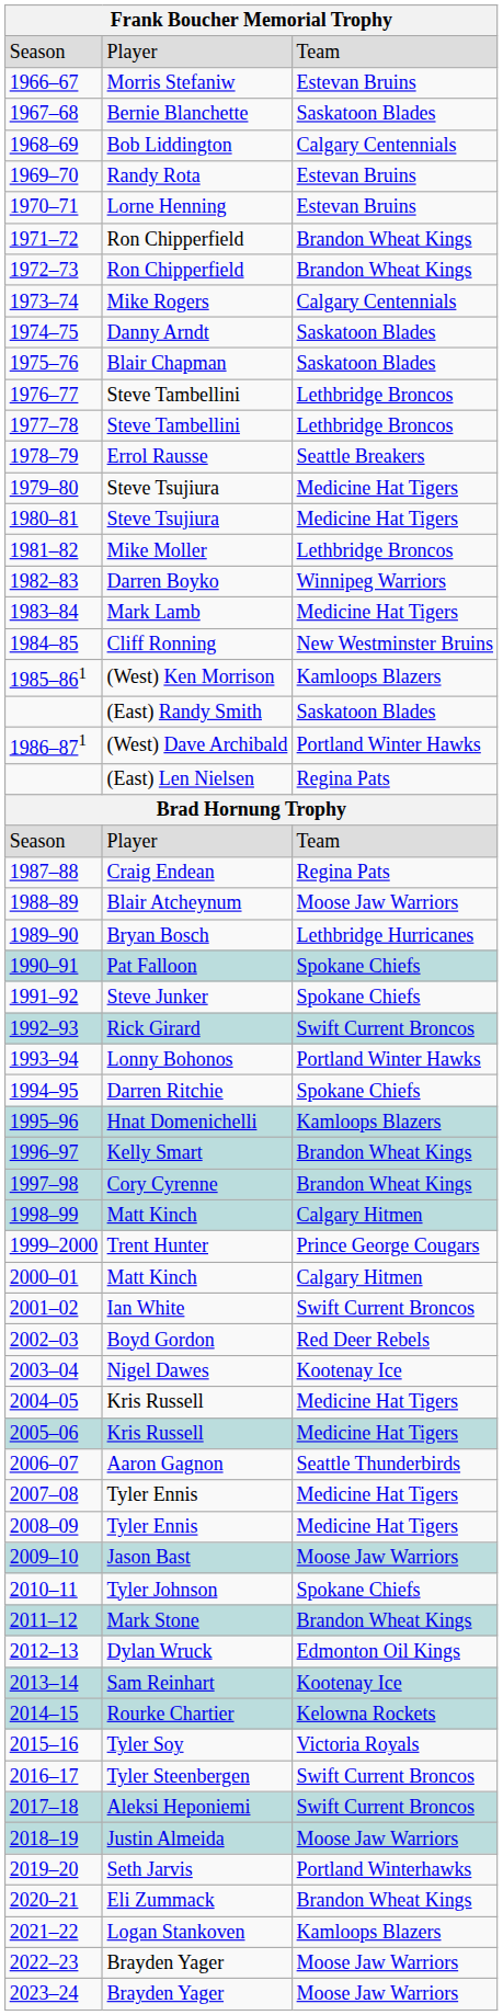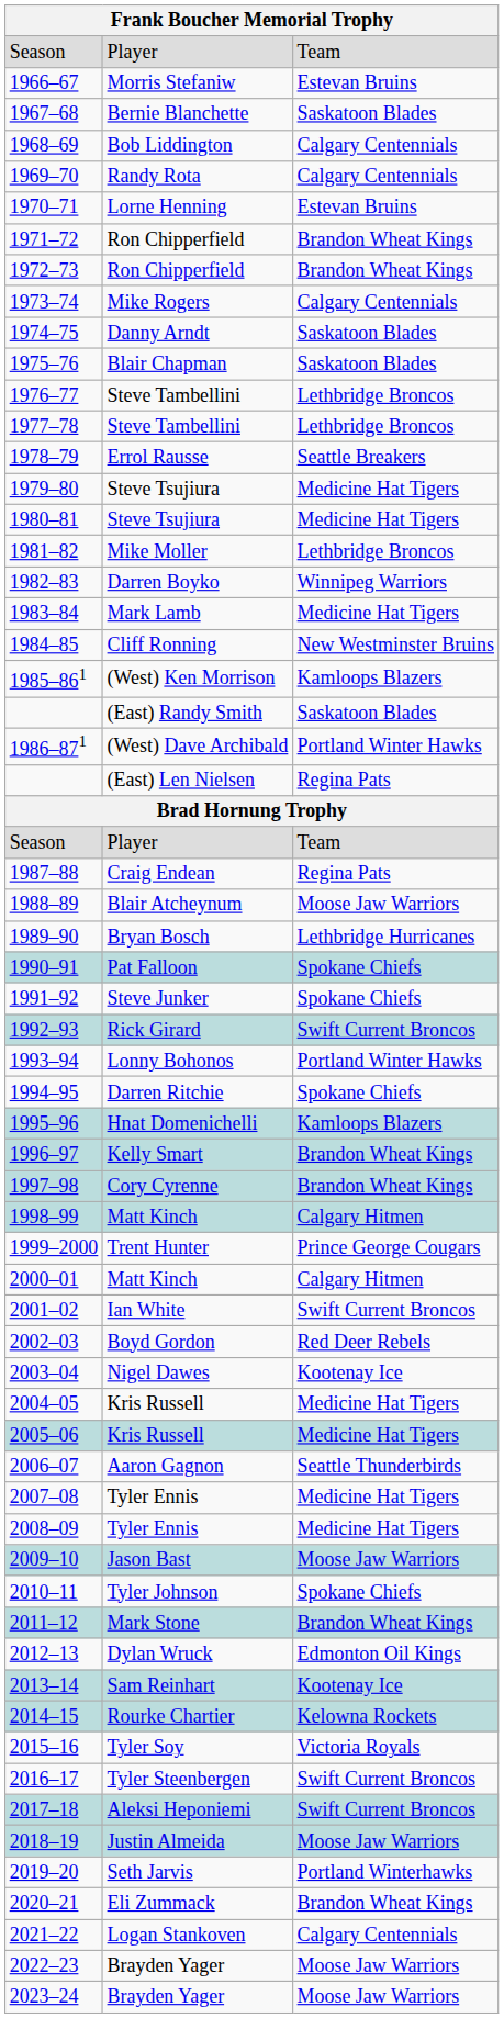 <table class="wikitable">
 <tr>
 <th colspan="3">Frank Boucher Memorial Trophy</th>
 </tr>
 <tr bgcolor="#dddddd">
 <td>Season</td>
 <td>Player</td>
 <td>Team</td>
 </tr>
 <tr>
 <td><a href='#'>1966–67</a></td>
 <td><a href='#'>Morris Stefaniw</a></td>
 <td><a href='#'>Estevan Bruins</a></td>
 </tr>
 <tr>
 <td><a href='#'>1967–68</a></td>
 <td><a href='#'>Bernie Blanchette</a></td>
 <td><a href='#'>Saskatoon Blades</a></td>
 </tr>
 <tr>
 <td><a href='#'>1968–69</a></td>
 <td><a href='#'>Bob Liddington</a></td>
 <td><a href='#'>Calgary Centennials</a></td>
 </tr>
 <tr>
 <td><a href='#'>1969–70</a></td>
 <td><a href='#'>Randy Rota</a></td>
-<td><a href='#'>Estevan Bruins</a></td>
+<td><a href='#'>Calgary Centennials</a></td>
 </tr>
 <tr>
 <td><a href='#'>1970–71</a></td>
 <td><a href='#'>Lorne Henning</a></td>
 <td><a href='#'>Estevan Bruins</a></td>
 </tr>
 <tr>
 <td><a href='#'>1971–72</a></td>
 <td>Ron Chipperfield</td>
 <td><a href='#'>Brandon Wheat Kings</a></td>
 </tr>
 <tr>
 <td><a href='#'>1972–73</a></td>
 <td><a href='#'>Ron Chipperfield</a></td>
 <td><a href='#'>Brandon Wheat Kings</a></td>
 </tr>
 <tr>
 <td><a href='#'>1973–74</a></td>
 <td><a href='#'>Mike Rogers</a></td>
 <td><a href='#'>Calgary Centennials</a></td>
 </tr>
 <tr>
 <td><a href='#'>1974–75</a></td>
 <td><a href='#'>Danny Arndt</a></td>
 <td><a href='#'>Saskatoon Blades</a></td>
 </tr>
 <tr>
 <td><a href='#'>1975–76</a></td>
 <td><a href='#'>Blair Chapman</a></td>
 <td><a href='#'>Saskatoon Blades</a></td>
 </tr>
 <tr>
 <td><a href='#'>1976–77</a></td>
 <td>Steve Tambellini</td>
 <td><a href='#'>Lethbridge Broncos</a></td>
 </tr>
 <tr>
 <td><a href='#'>1977–78</a></td>
 <td><a href='#'>Steve Tambellini</a></td>
 <td><a href='#'>Lethbridge Broncos</a></td>
 </tr>
 <tr>
 <td><a href='#'>1978–79</a></td>
 <td><a href='#'>Errol Rausse</a></td>
 <td><a href='#'>Seattle Breakers</a></td>
 </tr>
 <tr>
 <td><a href='#'>1979–80</a></td>
 <td>Steve Tsujiura</td>
 <td><a href='#'>Medicine Hat Tigers</a></td>
 </tr>
 <tr>
 <td><a href='#'>1980–81</a></td>
 <td><a href='#'>Steve Tsujiura</a></td>
 <td><a href='#'>Medicine Hat Tigers</a></td>
 </tr>
 <tr>
 <td><a href='#'>1981–82</a></td>
 <td><a href='#'>Mike Moller</a></td>
 <td><a href='#'>Lethbridge Broncos</a></td>
 </tr>
 <tr>
 <td><a href='#'>1982–83</a></td>
 <td><a href='#'>Darren Boyko</a></td>
 <td><a href='#'>Winnipeg Warriors</a></td>
 </tr>
 <tr>
 <td><a href='#'>1983–84</a></td>
 <td><a href='#'>Mark Lamb</a></td>
 <td><a href='#'>Medicine Hat Tigers</a></td>
 </tr>
 <tr>
 <td><a href='#'>1984–85</a></td>
 <td><a href='#'>Cliff Ronning</a></td>
 <td><a href='#'>New Westminster Bruins</a></td>
 </tr>
 <tr>
 <td><a href='#'>1985–86</a><sup>1</sup></td>
 <td>(West) <a href='#'>Ken Morrison</a></td>
 <td><a href='#'>Kamloops Blazers</a></td>
 </tr>
 <tr>
 <td></td>
 <td>(East) <a href='#'>Randy Smith</a></td>
 <td><a href='#'>Saskatoon Blades</a></td>
 </tr>
 <tr>
 <td><a href='#'>1986–87</a><sup>1</sup></td>
 <td>(West) <a href='#'>Dave Archibald</a></td>
 <td><a href='#'>Portland Winter Hawks</a></td>
 </tr>
 <tr>
 <td></td>
 <td>(East) <a href='#'>Len Nielsen</a></td>
 <td><a href='#'>Regina Pats</a></td>
 </tr>
 <tr bgcolor="#dddddd">
 <th colspan="3">Brad Hornung Trophy</th>
 </tr>
 <tr bgcolor="#dddddd">
 <td>Season</td>
 <td>Player</td>
 <td>Team</td>
 </tr>
 <tr>
 <td><a href='#'>1987–88</a></td>
 <td><a href='#'>Craig Endean</a></td>
 <td><a href='#'>Regina Pats</a></td>
 </tr>
 <tr>
 <td><a href='#'>1988–89</a></td>
 <td><a href='#'>Blair Atcheynum</a></td>
 <td><a href='#'>Moose Jaw Warriors</a></td>
 </tr>
 <tr>
 <td><a href='#'>1989–90</a></td>
 <td><a href='#'>Bryan Bosch</a></td>
 <td><a href='#'>Lethbridge Hurricanes</a></td>
 </tr>
 <tr bgcolor="#bbdddd">
 <td><a href='#'>1990–91</a></td>
 <td><a href='#'>Pat Falloon</a></td>
 <td><a href='#'>Spokane Chiefs</a></td>
 </tr>
 <tr>
 <td><a href='#'>1991–92</a></td>
 <td><a href='#'>Steve Junker</a></td>
 <td><a href='#'>Spokane Chiefs</a></td>
 </tr>
 <tr bgcolor="#bbdddd">
 <td><a href='#'>1992–93</a></td>
 <td><a href='#'>Rick Girard</a></td>
 <td><a href='#'>Swift Current Broncos</a></td>
 </tr>
 <tr>
 <td><a href='#'>1993–94</a></td>
 <td><a href='#'>Lonny Bohonos</a></td>
 <td><a href='#'>Portland Winter Hawks</a></td>
 </tr>
 <tr>
 <td><a href='#'>1994–95</a></td>
 <td><a href='#'>Darren Ritchie</a></td>
 <td><a href='#'>Spokane Chiefs</a></td>
 </tr>
 <tr bgcolor="#bbdddd">
 <td><a href='#'>1995–96</a></td>
 <td><a href='#'>Hnat Domenichelli</a></td>
 <td><a href='#'>Kamloops Blazers</a></td>
 </tr>
 <tr bgcolor="#bbdddd">
 <td><a href='#'>1996–97</a></td>
 <td><a href='#'>Kelly Smart</a></td>
 <td><a href='#'>Brandon Wheat Kings</a></td>
 </tr>
 <tr bgcolor="#bbdddd">
 <td><a href='#'>1997–98</a></td>
 <td><a href='#'>Cory Cyrenne</a></td>
 <td><a href='#'>Brandon Wheat Kings</a></td>
 </tr>
 <tr bgcolor="#bbdddd">
 <td><a href='#'>1998–99</a></td>
 <td><a href='#'>Matt Kinch</a></td>
 <td><a href='#'>Calgary Hitmen</a></td>
 </tr>
 <tr>
 <td><a href='#'>1999–2000</a></td>
 <td><a href='#'>Trent Hunter</a></td>
 <td><a href='#'>Prince George Cougars</a></td>
 </tr>
 <tr>
 <td><a href='#'>2000–01</a></td>
 <td><a href='#'>Matt Kinch</a></td>
 <td><a href='#'>Calgary Hitmen</a></td>
 </tr>
 <tr>
 <td><a href='#'>2001–02</a></td>
 <td><a href='#'>Ian White</a></td>
 <td><a href='#'>Swift Current Broncos</a></td>
 </tr>
 <tr>
 <td><a href='#'>2002–03</a></td>
 <td><a href='#'>Boyd Gordon</a></td>
 <td><a href='#'>Red Deer Rebels</a></td>
 </tr>
 <tr>
 <td><a href='#'>2003–04</a></td>
 <td><a href='#'>Nigel Dawes</a></td>
 <td><a href='#'>Kootenay Ice</a></td>
 </tr>
 <tr>
 <td><a href='#'>2004–05</a></td>
 <td>Kris Russell</td>
 <td><a href='#'>Medicine Hat Tigers</a></td>
 </tr>
 <tr bgcolor="#bbdddd">
 <td><a href='#'>2005–06</a></td>
 <td><a href='#'>Kris Russell</a></td>
 <td><a href='#'>Medicine Hat Tigers</a></td>
 </tr>
 <tr>
 <td><a href='#'>2006–07</a></td>
 <td><a href='#'>Aaron Gagnon</a></td>
 <td><a href='#'>Seattle Thunderbirds</a></td>
 </tr>
 <tr>
 <td><a href='#'>2007–08</a></td>
 <td>Tyler Ennis</td>
 <td><a href='#'>Medicine Hat Tigers</a></td>
 </tr>
 <tr>
 <td><a href='#'>2008–09</a></td>
 <td><a href='#'>Tyler Ennis</a></td>
 <td><a href='#'>Medicine Hat Tigers</a></td>
 </tr>
 <tr bgcolor="#bbdddd">
 <td><a href='#'>2009–10</a></td>
 <td><a href='#'>Jason Bast</a></td>
 <td><a href='#'>Moose Jaw Warriors</a></td>
 </tr>
 <tr>
 <td><a href='#'>2010–11</a></td>
 <td><a href='#'>Tyler Johnson</a></td>
 <td><a href='#'>Spokane Chiefs</a></td>
 </tr>
 <tr bgcolor="#bbdddd">
 <td><a href='#'>2011–12</a></td>
 <td><a href='#'>Mark Stone</a></td>
 <td><a href='#'>Brandon Wheat Kings</a></td>
 </tr>
 <tr>
 <td><a href='#'>2012–13</a></td>
 <td><a href='#'>Dylan Wruck</a></td>
 <td><a href='#'>Edmonton Oil Kings</a></td>
 </tr>
 <tr bgcolor="#bbdddd">
 <td><a href='#'>2013–14</a></td>
 <td><a href='#'>Sam Reinhart</a></td>
 <td><a href='#'>Kootenay Ice</a></td>
 </tr>
 <tr bgcolor="#bbdddd">
 <td><a href='#'>2014–15</a></td>
 <td><a href='#'>Rourke Chartier</a></td>
 <td><a href='#'>Kelowna Rockets</a></td>
 </tr>
 <tr>
 <td><a href='#'>2015–16</a></td>
 <td><a href='#'>Tyler Soy</a></td>
 <td><a href='#'>Victoria Royals</a></td>
 </tr>
 <tr>
 <td><a href='#'>2016–17</a></td>
 <td><a href='#'>Tyler Steenbergen</a></td>
 <td><a href='#'>Swift Current Broncos</a></td>
 </tr>
 <tr bgcolor="#bbdddd">
 <td><a href='#'>2017–18</a></td>
 <td><a href='#'>Aleksi Heponiemi</a></td>
 <td><a href='#'>Swift Current Broncos</a></td>
 </tr>
 <tr bgcolor="#bbdddd">
 <td><a href='#'>2018–19</a></td>
 <td><a href='#'>Justin Almeida</a></td>
 <td><a href='#'>Moose Jaw Warriors</a></td>
 </tr>
 <tr>
 <td><a href='#'>2019–20</a></td>
 <td><a href='#'>Seth Jarvis</a></td>
 <td><a href='#'>Portland Winterhawks</a></td>
 </tr>
 <tr>
 <td><a href='#'>2020–21</a></td>
 <td><a href='#'>Eli Zummack</a></td>
 <td><a href='#'>Brandon Wheat Kings</a></td>
 </tr>
 <tr>
 <td><a href='#'>2021–22</a></td>
 <td><a href='#'>Logan Stankoven</a></td>
-<td><a href='#'>Kamloops Blazers</a></td>
+<td><a href='#'>Calgary Centennials</a></td>
 </tr>
 <tr>
 <td><a href='#'>2022–23</a></td>
 <td>Brayden Yager</td>
 <td><a href='#'>Moose Jaw Warriors</a></td>
 </tr>
 <tr>
 <td><a href='#'>2023–24</a></td>
 <td><a href='#'>Brayden Yager</a></td>
 <td><a href='#'>Moose Jaw Warriors</a></td>
 </tr>
 </table>
